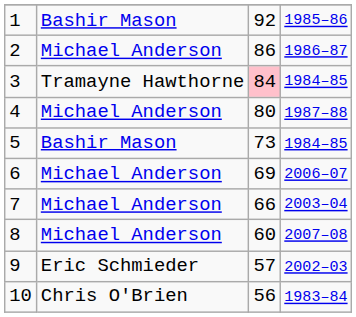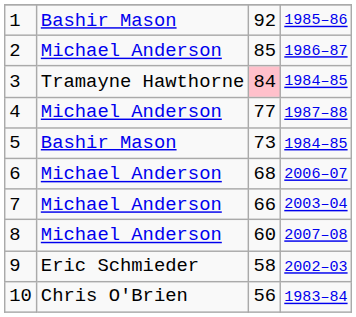 <table class="wikitable">
 <tr>
 </tr>
 <tr>
 <td>1</td>
 <td><a href='#'>Bashir Mason</a></td>
 <td>92</td>
 <td style="font-size:80%;"><a href='#'>1985–86</a></td>
 </tr>
 <tr>
 <td>2</td>
 <td><a href='#'>Michael Anderson</a></td>
-<td>86</td>
+<td>85</td>
 <td style="font-size:80%;"><a href='#'>1986–87</a></td>
 </tr>
 <tr>
 <td>3</td>
 <td>Tramayne Hawthorne</td>
 <td style="background: pink;">84</td>
 <td style="font-size:80%;"><a href='#'>1984–85</a></td>
 </tr>
 <tr>
 <td>4</td>
 <td><a href='#'>Michael Anderson</a></td>
-<td>80</td>
+<td>77</td>
 <td style="font-size:80%;"><a href='#'>1987–88</a></td>
 </tr>
 <tr>
 <td>5</td>
 <td><a href='#'>Bashir Mason</a></td>
 <td>73</td>
 <td style="font-size:80%;"><a href='#'>1984–85</a></td>
 </tr>
 <tr>
 <td>6</td>
 <td><a href='#'>Michael Anderson</a></td>
-<td>69</td>
+<td>68</td>
 <td style="font-size:80%;"><a href='#'>2006–07</a></td>
 </tr>
 <tr>
 <td>7</td>
 <td><a href='#'>Michael Anderson</a></td>
 <td>66</td>
 <td style="font-size:80%;"><a href='#'>2003–04</a></td>
 </tr>
 <tr>
 <td>8</td>
 <td><a href='#'>Michael Anderson</a></td>
 <td>60</td>
 <td style="font-size:80%;"><a href='#'>2007–08</a></td>
 </tr>
 <tr>
 <td>9</td>
 <td>Eric Schmieder</td>
-<td>57</td>
+<td>58</td>
 <td style="font-size:80%;"><a href='#'>2002–03</a></td>
 </tr>
 <tr>
 <td>10</td>
 <td>Chris O'Brien</td>
 <td>56</td>
 <td style="font-size:80%;"><a href='#'>1983–84</a></td>
 </tr>
 </table>
